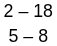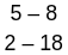 <table style="text-align:center">
 <tr>
 <th width=200></th>
 <th width=100></th>
 <th width=200></th>
 </tr>
 <tr>
 <td align=right></td>
-<td>2 – 18</td>
+<td>5 – 8</td>
 <td align=left><strong></strong></td>
 </tr>
 <tr>
 <td align=right></td>
-<td>5 – 8</td>
+<td>2 – 18</td>
 <td align=left><strong></strong></td>
 </tr>
 </table>
